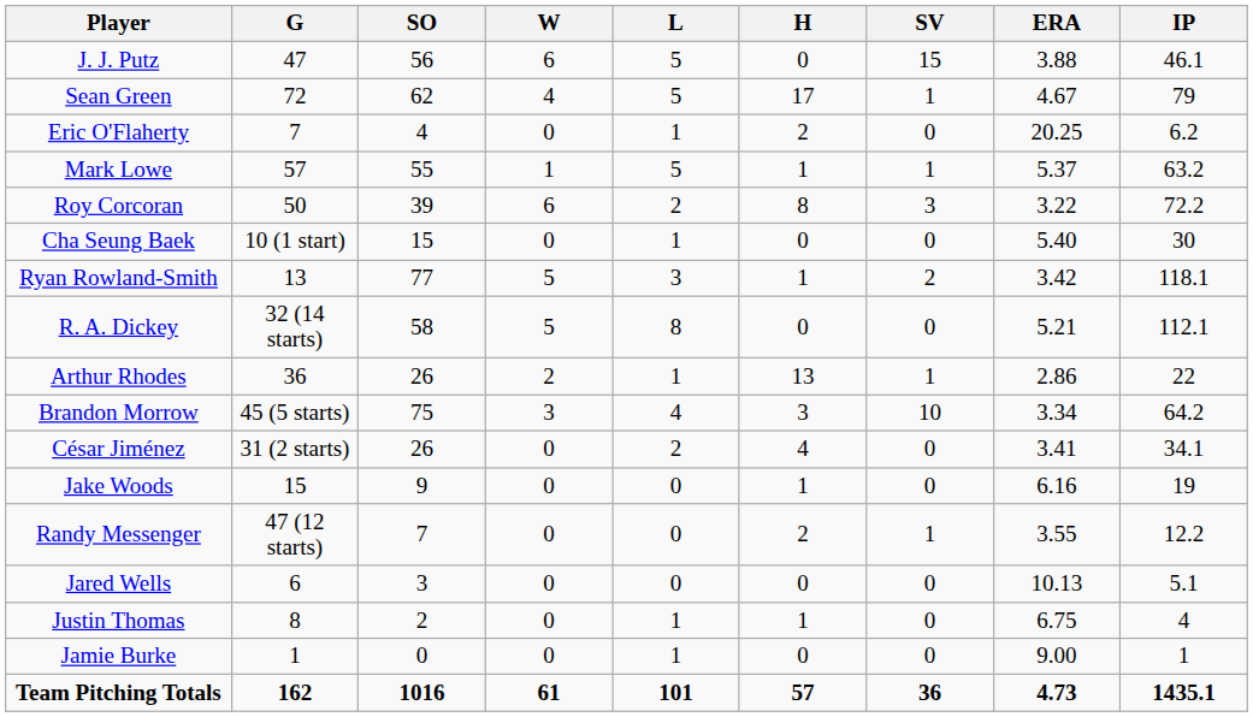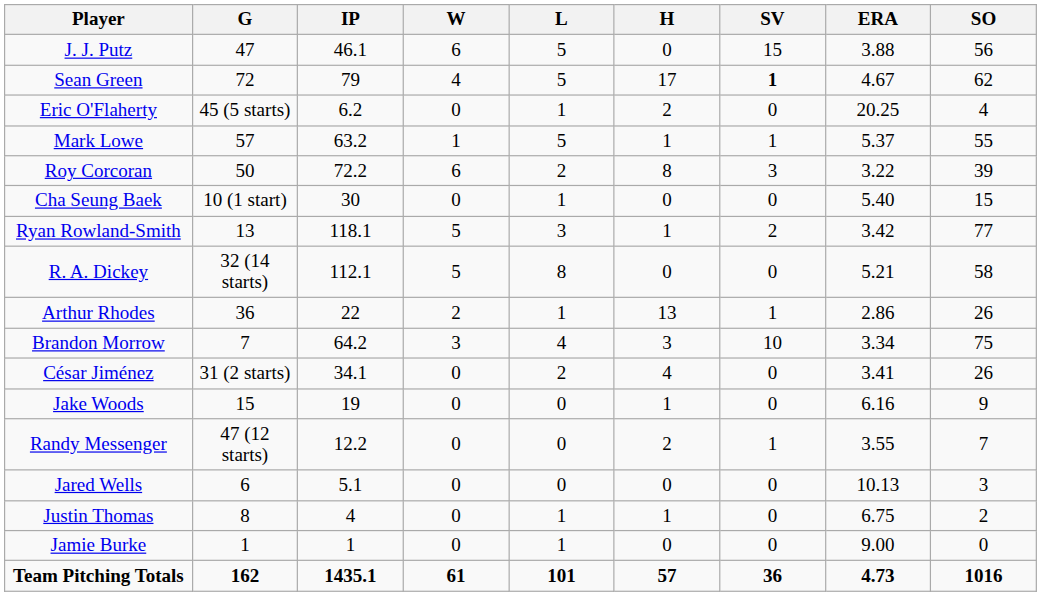 <table class="wikitable sortable">
 <tr>
 <th bgcolor="#DDDDFF" width="16%">Player</th>
 <th bgcolor="#DDDDFF" width="9%">G</th>
-<th bgcolor="#DDDDFF" width="9%">SO</th>
+<th bgcolor="#DDDDFF" width="9%">IP</th>
 <th bgcolor="#DDDDFF" width="9%">W</th>
 <th bgcolor="#DDDDFF" width="9%">L</th>
 <th bgcolor="#DDDDFF" width="9%">H</th>
 <th bgcolor="#DDDDFF" width="9%">SV</th>
 <th bgcolor="#DDDDFF" width="9%">ERA</th>
-<th bgcolor="#DDDDFF" width="9%">IP</th>
+<th bgcolor="#DDDDFF" width="9%">SO</th>
 </tr>
 <tr align=center>
 <td><a href='#'>J. J. Putz</a></td>
 <td>47</td>
-<td>56</td>
+<td>46.1</td>
 <td>6</td>
 <td>5</td>
 <td>0</td>
 <td>15</td>
 <td>3.88</td>
-<td>46.1</td>
+<td>56</td>
 </tr>
 <tr align=center>
 <td><a href='#'>Sean Green</a></td>
 <td>72</td>
-<td>62</td>
+<td>79</td>
 <td>4</td>
 <td>5</td>
 <td>17</td>
-<td>1</td>
+<td><strong>1</strong></td>
 <td>4.67</td>
-<td>79</td>
+<td>62</td>
 </tr>
 <tr align=center>
 <td><a href='#'>Eric O'Flaherty</a></td>
-<td>7</td>
-<td>4</td>
+<td>45 (5 starts)</td>
+<td>6.2</td>
 <td>0</td>
 <td>1</td>
 <td>2</td>
 <td>0</td>
 <td>20.25</td>
-<td>6.2</td>
+<td>4</td>
 </tr>
 <tr align=center>
 <td><a href='#'>Mark Lowe</a></td>
 <td>57</td>
-<td>55</td>
+<td>63.2</td>
 <td>1</td>
 <td>5</td>
 <td>1</td>
 <td>1</td>
 <td>5.37</td>
-<td>63.2</td>
+<td>55</td>
 </tr>
 <tr align=center>
 <td><a href='#'>Roy Corcoran</a></td>
 <td>50</td>
-<td>39</td>
+<td>72.2</td>
 <td>6</td>
 <td>2</td>
 <td>8</td>
 <td>3</td>
 <td>3.22</td>
-<td>72.2</td>
+<td>39</td>
 </tr>
 <tr align=center>
 <td><a href='#'>Cha Seung Baek</a></td>
 <td>10 (1 start)</td>
-<td>15</td>
+<td>30</td>
 <td>0</td>
 <td>1</td>
 <td>0</td>
 <td>0</td>
 <td>5.40</td>
-<td>30</td>
+<td>15</td>
 </tr>
 <tr align=center>
 <td><a href='#'>Ryan Rowland-Smith</a></td>
 <td>13</td>
-<td>77</td>
+<td>118.1</td>
 <td>5</td>
 <td>3</td>
 <td>1</td>
 <td>2</td>
 <td>3.42</td>
-<td>118.1</td>
+<td>77</td>
 </tr>
 <tr align=center>
 <td><a href='#'>R. A. Dickey</a></td>
 <td>32 (14 starts)</td>
-<td>58</td>
+<td>112.1</td>
 <td>5</td>
 <td>8</td>
 <td>0</td>
 <td>0</td>
 <td>5.21</td>
-<td>112.1</td>
+<td>58</td>
 </tr>
 <tr align=center>
 <td><a href='#'>Arthur Rhodes</a></td>
 <td>36</td>
-<td>26</td>
+<td>22</td>
 <td>2</td>
 <td>1</td>
 <td>13</td>
 <td>1</td>
 <td>2.86</td>
-<td>22</td>
+<td>26</td>
 </tr>
 <tr align=center>
 <td><a href='#'>Brandon Morrow</a></td>
-<td>45 (5 starts)</td>
-<td>75</td>
+<td>7</td>
+<td>64.2</td>
 <td>3</td>
 <td>4</td>
 <td>3</td>
 <td>10</td>
 <td>3.34</td>
-<td>64.2</td>
+<td>75</td>
 </tr>
 <tr align=center>
 <td><a href='#'>César Jiménez</a></td>
 <td>31 (2 starts)</td>
-<td>26</td>
+<td>34.1</td>
 <td>0</td>
 <td>2</td>
 <td>4</td>
 <td>0</td>
 <td>3.41</td>
-<td>34.1</td>
+<td>26</td>
 </tr>
 <tr align=center>
 <td><a href='#'>Jake Woods</a></td>
 <td>15</td>
-<td>9</td>
+<td>19</td>
 <td>0</td>
 <td>0</td>
 <td>1</td>
 <td>0</td>
 <td>6.16</td>
-<td>19</td>
+<td>9</td>
 </tr>
 <tr align=center>
 <td><a href='#'>Randy Messenger</a></td>
 <td>47 (12 starts)</td>
-<td>7</td>
+<td>12.2</td>
 <td>0</td>
 <td>0</td>
 <td>2</td>
 <td>1</td>
 <td>3.55</td>
-<td>12.2</td>
+<td>7</td>
 </tr>
 <tr align=center>
 <td><a href='#'>Jared Wells</a></td>
 <td>6</td>
-<td>3</td>
+<td>5.1</td>
 <td>0</td>
 <td>0</td>
 <td>0</td>
 <td>0</td>
 <td>10.13</td>
-<td>5.1</td>
+<td>3</td>
 </tr>
 <tr align=center>
 <td><a href='#'>Justin Thomas</a></td>
 <td>8</td>
-<td>2</td>
+<td>4</td>
 <td>0</td>
 <td>1</td>
 <td>1</td>
 <td>0</td>
 <td>6.75</td>
-<td>4</td>
+<td>2</td>
 </tr>
 <tr align=center>
 <td><a href='#'>Jamie Burke</a></td>
 <td>1</td>
-<td>0</td>
+<td>1</td>
 <td>0</td>
 <td>1</td>
 <td>0</td>
 <td>0</td>
 <td>9.00</td>
-<td>1</td>
+<td>0</td>
 </tr>
 <tr align=center>
 <td><strong>Team Pitching Totals</strong></td>
 <td><strong>162</strong></td>
-<td><strong>1016</strong></td>
+<td><strong>1435.1</strong></td>
 <td><strong>61</strong></td>
 <td><strong>101</strong></td>
 <td><strong>57</strong></td>
 <td><strong>36</strong></td>
 <td><strong>4.73</strong></td>
-<td><strong>1435.1</strong></td>
+<td><strong>1016</strong></td>
 </tr>
 </table>
